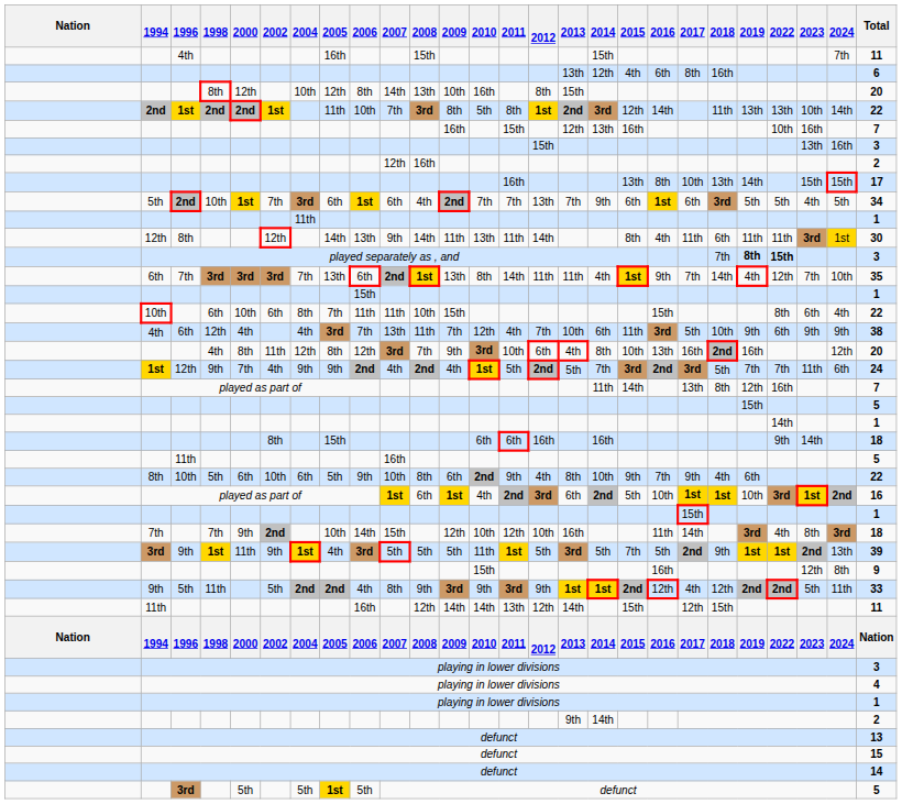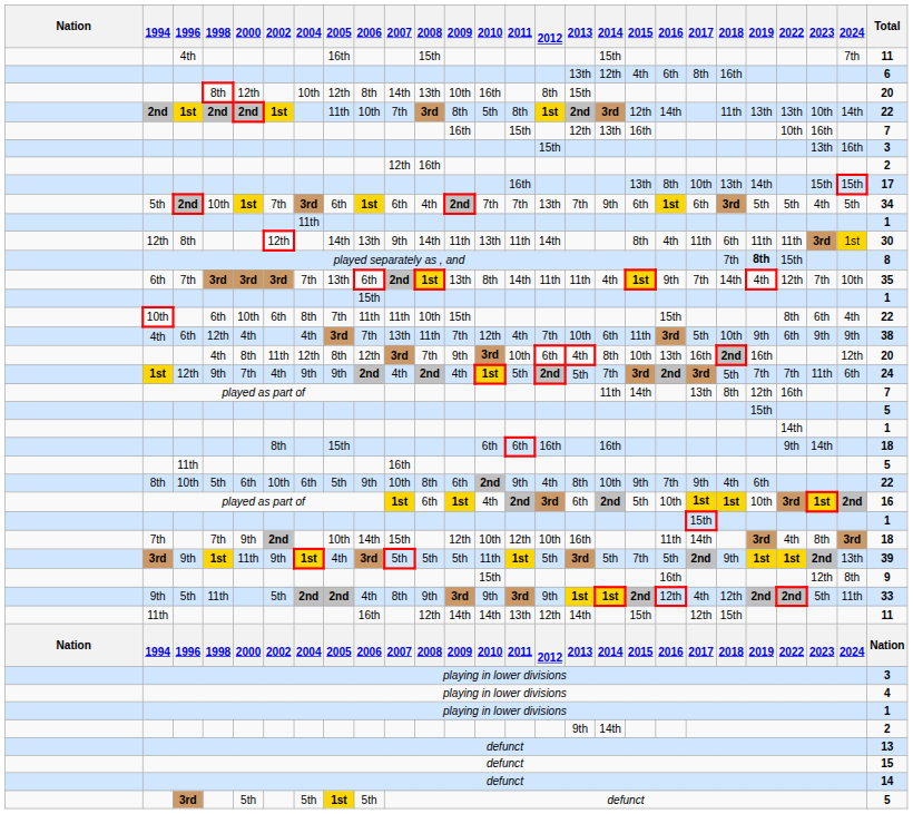 <table class="wikitable" style="text-align:center; font-size:90%">
 <tr>
 <th width=170>Nation</th>
 <th><br><a href='#'>1994</a></th>
 <th><br><a href='#'>1996</a></th>
 <th><br><a href='#'>1998</a></th>
 <th><br><a href='#'>2000</a></th>
 <th><br><a href='#'>2002</a></th>
 <th><br><a href='#'>2004</a></th>
 <th><br><a href='#'>2005</a></th>
 <th><br><a href='#'>2006</a></th>
 <th><br><a href='#'>2007</a></th>
 <th><br><a href='#'>2008</a></th>
 <th><br><a href='#'>2009</a></th>
 <th><br><a href='#'>2010</a></th>
 <th><br><a href='#'>2011</a></th>
 <th><br><br><a href='#'>2012</a></th>
 <th><br><a href='#'>2013</a></th>
 <th><br><a href='#'>2014</a></th>
 <th><br><a href='#'>2015</a></th>
 <th><br><a href='#'>2016</a></th>
 <th><br><a href='#'>2017</a></th>
 <th><br><a href='#'>2018</a></th>
 <th><br><a href='#'>2019</a></th>
 <th><br><a href='#'>2022</a></th>
 <th><br><a href='#'>2023</a></th>
 <th><br><a href='#'>2024</a></th>
 <th>Total</th>
 </tr>
 <tr>
 <td align="left"></td>
 <td></td>
 <td>4th</td>
 <td></td>
 <td></td>
 <td></td>
 <td></td>
 <td>16th</td>
 <td></td>
 <td></td>
 <td>15th</td>
 <td></td>
 <td></td>
 <td></td>
 <td></td>
 <td></td>
 <td>15th</td>
 <td></td>
 <td></td>
 <td></td>
 <td></td>
 <td></td>
 <td></td>
 <td></td>
 <td>7th</td>
 <td><strong>11</strong></td>
 </tr>
 <tr style="background:#D0E6FF;">
 <td align="left"></td>
 <td></td>
 <td></td>
 <td></td>
 <td></td>
 <td></td>
 <td></td>
 <td></td>
 <td></td>
 <td></td>
 <td></td>
 <td></td>
 <td></td>
 <td></td>
 <td></td>
 <td>13th</td>
 <td>12th</td>
 <td>4th</td>
 <td>6th</td>
 <td>8th</td>
 <td>16th</td>
 <td></td>
 <td></td>
 <td></td>
 <td></td>
 <td><strong>6</strong></td>
 </tr>
 <tr>
 <td align="left"></td>
 <td></td>
 <td></td>
 <td style="border: 3px solid red">8th</td>
 <td>12th</td>
 <td></td>
 <td>10th</td>
 <td>12th</td>
 <td>8th</td>
 <td>14th</td>
 <td>13th</td>
 <td>10th</td>
 <td>16th</td>
 <td></td>
 <td>8th</td>
 <td>15th</td>
 <td></td>
 <td></td>
 <td></td>
 <td></td>
 <td></td>
 <td></td>
 <td></td>
 <td></td>
 <td></td>
 <td><strong>20</strong></td>
 </tr>
 <tr style="background:#D0E6FF;">
 <td align="left"></td>
 <td bgcolor="silver"><strong>2nd</strong></td>
 <td bgcolor="gold"><strong>1st</strong></td>
 <td bgcolor="silver"><strong>2nd</strong></td>
 <td style="border: 3px solid red" bgcolor="silver"><strong>2nd</strong></td>
 <td bgcolor="gold"><strong>1st</strong></td>
 <td></td>
 <td>11th</td>
 <td>10th</td>
 <td>7th</td>
 <td bgcolor="#cc9966"><strong>3rd</strong></td>
 <td>8th</td>
 <td>5th</td>
 <td>8th</td>
 <td bgcolor="gold"><strong>1st</strong></td>
 <td bgcolor="silver"><strong>2nd</strong></td>
 <td bgcolor="#cc9966"><strong>3rd</strong></td>
 <td>12th</td>
 <td>14th</td>
 <td></td>
 <td>11th</td>
 <td>13th</td>
 <td>13th</td>
 <td>10th</td>
 <td>14th</td>
 <td><strong>22</strong></td>
 </tr>
 <tr>
 <td align="left"></td>
 <td></td>
 <td></td>
 <td></td>
 <td></td>
 <td></td>
 <td></td>
 <td></td>
 <td></td>
 <td></td>
 <td></td>
 <td>16th</td>
 <td></td>
 <td>15th</td>
 <td></td>
 <td>12th</td>
 <td>13th</td>
 <td>16th</td>
 <td></td>
 <td></td>
 <td></td>
 <td></td>
 <td>10th</td>
 <td>16th</td>
 <td></td>
 <td><strong>7</strong></td>
 </tr>
 <tr style="background:#D0E6FF;">
 <td align="left"></td>
 <td></td>
 <td></td>
 <td></td>
 <td></td>
 <td></td>
 <td></td>
 <td></td>
 <td></td>
 <td></td>
 <td></td>
 <td></td>
 <td></td>
 <td></td>
 <td>15th</td>
 <td></td>
 <td></td>
 <td></td>
 <td></td>
 <td></td>
 <td></td>
 <td></td>
 <td></td>
 <td>13th</td>
 <td>16th</td>
 <td><strong>3</strong></td>
 </tr>
 <tr>
 <td align="left"></td>
 <td></td>
 <td></td>
 <td></td>
 <td></td>
 <td></td>
 <td></td>
 <td></td>
 <td></td>
 <td>12th</td>
 <td>16th</td>
 <td></td>
 <td></td>
 <td></td>
 <td></td>
 <td></td>
 <td></td>
 <td></td>
 <td></td>
 <td></td>
 <td></td>
 <td></td>
 <td></td>
 <td></td>
 <td></td>
 <td><strong>2</strong></td>
 </tr>
 <tr style="background:#D0E6FF;">
 <td align="left"></td>
 <td></td>
 <td></td>
 <td></td>
 <td></td>
 <td></td>
 <td></td>
 <td></td>
 <td></td>
 <td></td>
 <td></td>
 <td></td>
 <td></td>
 <td>16th</td>
 <td></td>
 <td></td>
 <td></td>
 <td>13th</td>
 <td>8th</td>
 <td>10th</td>
 <td>13th</td>
 <td>14th</td>
 <td></td>
 <td>15th</td>
 <td style="border: 3px solid red">15th</td>
 <td><strong>17</strong></td>
 </tr>
 <tr>
 <td align="left"></td>
 <td>5th</td>
 <td style="border: 3px solid red" bgcolor="silver"><strong>2nd</strong></td>
 <td>10th</td>
 <td bgcolor="gold"><strong>1st</strong></td>
 <td>7th</td>
 <td bgcolor="#cc9966"><strong>3rd</strong></td>
 <td>6th</td>
 <td bgcolor="gold"><strong>1st</strong></td>
 <td>6th</td>
 <td>4th</td>
 <td style="border: 3px solid red" bgcolor="silver"><strong>2nd</strong></td>
 <td>7th</td>
 <td>7th</td>
 <td>13th</td>
 <td>7th</td>
 <td>9th</td>
 <td>6th</td>
 <td bgcolor="gold"><strong>1st</strong></td>
 <td>6th</td>
 <td bgcolor="#cc9966"><strong>3rd</strong></td>
 <td>5th</td>
 <td>5th</td>
 <td>4th</td>
 <td>5th</td>
 <td><strong>34</strong></td>
 </tr>
 <tr style="background:#D0E6FF;">
 <td align="left"></td>
 <td></td>
 <td></td>
 <td></td>
 <td></td>
 <td></td>
 <td>11th</td>
 <td></td>
 <td></td>
 <td></td>
 <td></td>
 <td></td>
 <td></td>
 <td></td>
 <td></td>
 <td></td>
 <td></td>
 <td></td>
 <td></td>
 <td></td>
 <td></td>
 <td></td>
 <td></td>
 <td></td>
 <td></td>
 <td><strong>1</strong></td>
 </tr>
 <tr>
 <td align="left"></td>
 <td>12th</td>
 <td>8th</td>
 <td></td>
 <td></td>
 <td style="border: 3px solid red">12th</td>
 <td></td>
 <td>14th</td>
 <td>13th</td>
 <td>9th</td>
 <td>14th</td>
 <td>11th</td>
 <td>13th</td>
 <td>11th</td>
 <td>14th</td>
 <td></td>
 <td></td>
 <td>8th</td>
 <td>4th</td>
 <td>11th</td>
 <td>6th</td>
 <td>11th</td>
 <td>11th</td>
 <td bgcolor="#cc9966"><strong>3rd</strong></td>
 <td bgcolor="gold">1st</td>
 <td><strong>30</strong></td>
 </tr>
 <tr style="background:#D0E6FF;">
 <td align="left"></td>
 <td colspan="17"><em>played separately as ,  and</em> </td>
 <td></td>
 <td></td>
 <td>7th</td>
 <td><strong>8th</strong></td>
-<td><strong>15th</strong></td>
+<td>15th</td>
 <td></td>
 <td></td>
-<td><strong>3</strong></td>
+<td><strong>8</strong></td>
 </tr>
 <tr>
 <td align="left"></td>
 <td>6th</td>
 <td>7th</td>
 <td bgcolor="#cc9966"><strong>3rd</strong></td>
 <td bgcolor="#cc9966"><strong>3rd</strong></td>
 <td bgcolor="#cc9966"><strong>3rd</strong></td>
 <td>7th</td>
 <td>13th</td>
 <td style="border: 3px solid red">6th</td>
 <td bgcolor="silver"><strong>2nd</strong></td>
 <td style="border: 3px solid red" bgcolor="gold"><strong>1st</strong></td>
 <td>13th</td>
 <td>8th</td>
 <td>14th</td>
 <td>11th</td>
 <td>11th</td>
 <td>4th</td>
 <td style="border: 3px solid red" bgcolor="gold"><strong>1st</strong></td>
 <td>9th</td>
 <td>7th</td>
 <td>14th</td>
 <td style="border: 3px solid red">4th</td>
 <td>12th</td>
 <td>7th</td>
 <td>10th</td>
 <td><strong>35</strong></td>
 </tr>
 <tr style="background:#D0E6FF;">
 <td align="left"></td>
 <td></td>
 <td></td>
 <td></td>
 <td></td>
 <td></td>
 <td></td>
 <td></td>
 <td>15th</td>
 <td></td>
 <td></td>
 <td></td>
 <td></td>
 <td></td>
 <td></td>
 <td></td>
 <td></td>
 <td></td>
 <td></td>
 <td></td>
 <td></td>
 <td></td>
 <td></td>
 <td></td>
 <td></td>
 <td><strong>1</strong></td>
 </tr>
 <tr>
 <td align="left"></td>
 <td style="border: 3px solid red">10th</td>
 <td></td>
 <td>6th</td>
 <td>10th</td>
 <td>6th</td>
 <td>8th</td>
 <td>7th</td>
 <td>11th</td>
 <td>11th</td>
 <td>10th</td>
 <td>15th</td>
 <td></td>
 <td></td>
 <td></td>
 <td></td>
 <td></td>
 <td></td>
 <td>15th</td>
 <td></td>
 <td></td>
 <td></td>
 <td>8th</td>
 <td>6th</td>
 <td>4th</td>
 <td><strong>22</strong></td>
 </tr>
 <tr style="background:#D0E6FF;">
 <td align="left"></td>
 <td>4th</td>
 <td>6th</td>
 <td>12th</td>
 <td>4th</td>
 <td></td>
 <td>4th</td>
 <td bgcolor="#cc9966"><strong>3rd</strong></td>
 <td>7th</td>
 <td>13th</td>
 <td>11th</td>
 <td>7th</td>
 <td>12th</td>
 <td>4th</td>
 <td>7th</td>
 <td>10th</td>
 <td>6th</td>
 <td>11th</td>
 <td bgcolor="#cc9966"><strong>3rd</strong></td>
 <td>5th</td>
 <td>10th</td>
 <td>9th</td>
 <td>6th</td>
 <td>9th</td>
 <td>9th</td>
 <td><strong>38</strong></td>
 </tr>
 <tr>
 <td align="left"></td>
 <td></td>
 <td></td>
 <td>4th</td>
 <td>8th</td>
 <td>11th</td>
 <td>12th</td>
 <td>8th</td>
 <td>12th</td>
 <td bgcolor="#cc9966"><strong>3rd</strong></td>
 <td>7th</td>
 <td>9th</td>
 <td bgcolor="#cc9966"><strong>3rd</strong></td>
 <td>10th</td>
 <td style="border: 3px solid red">6th</td>
 <td style="border: 3px solid red">4th</td>
 <td>8th</td>
 <td>10th</td>
 <td>13th</td>
 <td>16th</td>
 <td style="border: 3px solid red" bgcolor="silver"><strong>2nd</strong></td>
 <td>16th</td>
 <td></td>
 <td></td>
 <td>12th</td>
 <td><strong>20</strong></td>
 </tr>
 <tr style="background:#D0E6FF;">
 <td align="left"></td>
 <td bgcolor="gold"><strong>1st</strong></td>
 <td>12th</td>
 <td>9th</td>
 <td>7th</td>
 <td>4th</td>
 <td>9th</td>
 <td>9th</td>
 <td bgcolor="silver"><strong>2nd</strong></td>
 <td>4th</td>
 <td bgcolor="silver"><strong>2nd</strong></td>
 <td>4th</td>
 <td style="border: 3px solid red" bgcolor="gold"><strong>1st</strong></td>
 <td>5th</td>
 <td style="border: 3px solid red" bgcolor="silver"><strong>2nd</strong></td>
 <td>5th</td>
 <td>7th</td>
 <td bgcolor="#cc9966"><strong>3rd</strong></td>
 <td bgcolor="silver"><strong>2nd</strong></td>
 <td bgcolor="#cc9966"><strong>3rd</strong></td>
 <td>5th</td>
 <td>7th</td>
 <td>7th</td>
 <td>11th</td>
 <td>6th</td>
 <td><strong>24</strong></td>
 </tr>
 <tr>
 <td align="left"></td>
 <td colspan="8"><em>played as part of </em></td>
 <td></td>
 <td></td>
 <td></td>
 <td></td>
 <td></td>
 <td></td>
 <td></td>
 <td>11th</td>
 <td>14th</td>
 <td></td>
 <td>13th</td>
 <td>8th</td>
 <td>12th</td>
 <td>16th</td>
 <td></td>
 <td></td>
 <td><strong>7</strong></td>
 </tr>
 <tr style="background:#D0E6FF;">
 <td align="left"></td>
 <td></td>
 <td></td>
 <td></td>
 <td></td>
 <td></td>
 <td></td>
 <td></td>
 <td></td>
 <td></td>
 <td></td>
 <td></td>
 <td></td>
 <td></td>
 <td></td>
 <td></td>
 <td></td>
 <td></td>
 <td></td>
 <td></td>
 <td></td>
 <td>15th</td>
 <td></td>
 <td></td>
 <td></td>
 <td><strong>5</strong></td>
 </tr>
 <tr>
 <td align="left"></td>
 <td></td>
 <td></td>
 <td></td>
 <td></td>
 <td></td>
 <td></td>
 <td></td>
 <td></td>
 <td></td>
 <td></td>
 <td></td>
 <td></td>
 <td></td>
 <td></td>
 <td></td>
 <td></td>
 <td></td>
 <td></td>
 <td></td>
 <td></td>
 <td></td>
 <td>14th</td>
 <td></td>
 <td></td>
 <td><strong>1</strong></td>
 </tr>
 <tr style="background:#D0E6FF;">
 <td align="left"></td>
 <td></td>
 <td></td>
 <td></td>
 <td></td>
 <td>8th</td>
 <td></td>
 <td>15th</td>
 <td></td>
 <td></td>
 <td></td>
 <td></td>
 <td>6th</td>
 <td style="border: 3px solid red">6th</td>
 <td>16th</td>
 <td></td>
 <td>16th</td>
 <td></td>
 <td></td>
 <td></td>
 <td></td>
 <td></td>
 <td>9th</td>
 <td>14th</td>
 <td></td>
 <td><strong>18</strong></td>
 </tr>
 <tr>
 <td align="left"></td>
 <td></td>
 <td>11th</td>
 <td></td>
 <td></td>
 <td></td>
 <td></td>
 <td></td>
 <td></td>
 <td>16th</td>
 <td></td>
 <td></td>
 <td></td>
 <td></td>
 <td></td>
 <td></td>
 <td></td>
 <td></td>
 <td></td>
 <td></td>
 <td></td>
 <td></td>
 <td></td>
 <td></td>
 <td></td>
 <td><strong>5</strong></td>
 </tr>
 <tr style="background:#D0E6FF;">
 <td align="left"></td>
 <td>8th</td>
 <td>10th</td>
 <td>5th</td>
 <td>6th</td>
 <td>10th</td>
 <td>6th</td>
 <td>5th</td>
 <td>9th</td>
 <td>10th</td>
 <td>8th</td>
 <td>6th</td>
 <td bgcolor="silver"><strong>2nd</strong></td>
 <td>9th</td>
 <td>4th</td>
 <td>8th</td>
 <td>10th</td>
 <td>9th</td>
 <td>7th</td>
 <td>9th</td>
 <td>4th</td>
 <td>6th</td>
 <td></td>
 <td></td>
 <td></td>
 <td><strong>22</strong></td>
 </tr>
 <tr>
 <td align="left"></td>
 <td colspan="8"><em>played as part of </em></td>
 <td bgcolor="gold"><strong>1st</strong></td>
 <td>6th</td>
 <td bgcolor="gold"><strong>1st</strong></td>
 <td>4th</td>
 <td bgcolor="silver"><strong>2nd</strong></td>
 <td bgcolor="#cc9966"><strong>3rd</strong></td>
 <td>6th</td>
 <td bgcolor="silver"><strong>2nd</strong></td>
 <td>5th</td>
 <td>10th</td>
 <td bgcolor="gold" ><strong>1st</strong></td>
 <td bgcolor="gold" ><strong>1st</strong></td>
 <td>10th</td>
 <td bgcolor="#cc9966"><strong>3rd</strong></td>
 <td style="border: 3px solid red" bgcolor="gold"><strong>1st</strong></td>
 <td bgcolor="silver"><strong>2nd</strong></td>
 <td><strong>16</strong></td>
 </tr>
 <tr style="background:#D0E6FF;">
 <td align="left"></td>
 <td></td>
 <td></td>
 <td></td>
 <td></td>
 <td></td>
 <td></td>
 <td></td>
 <td></td>
 <td></td>
 <td></td>
 <td></td>
 <td></td>
 <td></td>
 <td></td>
 <td></td>
 <td></td>
 <td></td>
 <td></td>
 <td style="border: 3px solid red">15th</td>
 <td></td>
 <td></td>
 <td></td>
 <td></td>
 <td></td>
 <td><strong>1</strong></td>
 </tr>
 <tr>
 <td align="left"></td>
 <td>7th</td>
 <td></td>
 <td>7th</td>
 <td>9th</td>
 <td bgcolor="silver"><strong>2nd</strong></td>
 <td></td>
 <td>10th</td>
 <td>14th</td>
 <td>15th</td>
 <td></td>
 <td>12th</td>
 <td>10th</td>
 <td>12th</td>
 <td>10th</td>
 <td>16th</td>
 <td></td>
 <td></td>
 <td>11th</td>
 <td>14th</td>
 <td></td>
 <td bgcolor="#cc9966"><strong>3rd</strong></td>
 <td>4th</td>
 <td>8th</td>
 <td bgcolor="#cc9966"><strong>3rd</strong></td>
 <td><strong>18</strong></td>
 </tr>
 <tr style="background:#D0E6FF;">
 <td align="left"></td>
 <td bgcolor="#cc9966"><strong>3rd</strong></td>
 <td>9th</td>
 <td bgcolor="gold"><strong>1st</strong></td>
 <td>11th</td>
 <td>9th</td>
 <td style="border: 3px solid red" bgcolor="gold"><strong>1st</strong></td>
 <td>4th</td>
 <td bgcolor="#cc9966"><strong>3rd</strong></td>
 <td style="border: 3px solid red">5th</td>
 <td>5th</td>
 <td>5th</td>
 <td>11th</td>
 <td bgcolor="gold"><strong>1st</strong></td>
 <td>5th</td>
 <td bgcolor="#cc9966"><strong>3rd</strong></td>
 <td>5th</td>
 <td>7th</td>
 <td>5th</td>
 <td bgcolor="silver"><strong>2nd</strong></td>
 <td>9th</td>
 <td bgcolor="gold"><strong>1st</strong></td>
 <td bgcolor="gold"><strong>1st</strong></td>
 <td bgcolor="silver"><strong>2nd</strong></td>
 <td>13th</td>
 <td><strong>39</strong></td>
 </tr>
 <tr>
 <td align="left"></td>
 <td></td>
 <td></td>
 <td></td>
 <td></td>
 <td></td>
 <td></td>
 <td></td>
 <td></td>
 <td></td>
 <td></td>
 <td></td>
 <td>15th</td>
 <td></td>
 <td></td>
 <td></td>
 <td></td>
 <td></td>
 <td>16th</td>
 <td></td>
 <td></td>
 <td></td>
 <td></td>
 <td>12th</td>
 <td>8th</td>
 <td><strong>9</strong></td>
 </tr>
 <tr style="background:#D0E6FF;">
 <td align="left"></td>
 <td>9th</td>
 <td>5th</td>
 <td>11th</td>
 <td></td>
 <td>5th</td>
 <td bgcolor="silver"><strong>2nd</strong></td>
 <td bgcolor="silver"><strong>2nd</strong></td>
 <td>4th</td>
 <td>8th</td>
 <td>9th</td>
 <td bgcolor="#cc9966"><strong>3rd</strong></td>
 <td>9th</td>
 <td bgcolor="#cc9966"><strong>3rd</strong></td>
 <td>9th</td>
 <td bgcolor="gold"><strong>1st</strong></td>
 <td style="border: 3px solid red" bgcolor="gold"><strong>1st</strong></td>
 <td bgcolor="silver"><strong>2nd</strong></td>
 <td style="border: 3px solid red">12th</td>
 <td>4th</td>
 <td>12th</td>
 <td bgcolor="silver"><strong>2nd</strong></td>
 <td style="border: 3px solid red" bgcolor="silver"><strong>2nd</strong></td>
 <td>5th</td>
 <td>11th</td>
 <td><strong>33</strong></td>
 </tr>
 <tr>
 <td align="left"></td>
 <td>11th</td>
 <td></td>
 <td></td>
 <td></td>
 <td></td>
 <td></td>
 <td></td>
 <td>16th</td>
 <td></td>
 <td>12th</td>
 <td>14th</td>
 <td>14th</td>
 <td>13th</td>
 <td>12th</td>
 <td>14th</td>
 <td></td>
 <td>15th</td>
 <td></td>
 <td>12th</td>
 <td>15th</td>
 <td></td>
 <td></td>
 <td></td>
 <td></td>
 <td><strong>11</strong></td>
 </tr>
 <tr>
 <th>Nation</th>
 <th><br><a href='#'>1994</a></th>
 <th><br><a href='#'>1996</a></th>
 <th><br><a href='#'>1998</a></th>
 <th><br><a href='#'>2000</a></th>
 <th><br><a href='#'>2002</a></th>
 <th><br><a href='#'>2004</a></th>
 <th><br><a href='#'>2005</a></th>
 <th><br><a href='#'>2006</a></th>
 <th><br><a href='#'>2007</a></th>
 <th><br><a href='#'>2008</a></th>
 <th><br><a href='#'>2009</a></th>
 <th><br><a href='#'>2010</a></th>
 <th><br><a href='#'>2011</a></th>
 <th><br><br><a href='#'>2012</a></th>
 <th><br><a href='#'>2013</a></th>
 <th><br><a href='#'>2014</a></th>
 <th><br><a href='#'>2015</a></th>
 <th><br><a href='#'>2016</a></th>
 <th><br><a href='#'>2017</a></th>
 <th><br><a href='#'>2018</a></th>
 <th><br><a href='#'>2019</a></th>
 <th><br><a href='#'>2022</a></th>
 <th><br><a href='#'>2023</a></th>
 <th><br><a href='#'>2024</a></th>
 <th>Nation</th>
 </tr>
 <tr style="background:#D0E6FF;">
 <td align="left"></td>
 <td colspan="24"><em>playing in lower divisions</em></td>
 <td><strong>3</strong></td>
 </tr>
 <tr>
 <td align="left"></td>
 <td colspan="24"><em>playing in lower divisions</em></td>
 <td><strong>4</strong></td>
 </tr>
 <tr style="background:#D0E6FF;">
 <td align="left"></td>
 <td colspan="24"><em>playing in lower divisions</em></td>
 <td><strong>1</strong></td>
 </tr>
 <tr>
 <td align="left"><em></em></td>
 <td></td>
 <td></td>
 <td></td>
 <td></td>
 <td></td>
 <td></td>
 <td></td>
 <td></td>
 <td></td>
 <td></td>
 <td></td>
 <td></td>
 <td></td>
 <td></td>
 <td>9th</td>
 <td>14th</td>
 <td></td>
 <td></td>
 <td colspan="6"><em></em></td>
 <td><strong>2</strong></td>
 </tr>
 <tr style="background:#D0E6FF;">
 <td align="left"><em></em></td>
 <td colspan="24"><em>defunct</em></td>
 <td><strong>13</strong></td>
 </tr>
 <tr>
 <td align="left"><em></em></td>
 <td colspan="24"><em>defunct</em></td>
 <td><strong>15</strong></td>
 </tr>
 <tr style="background:#D0E6FF;">
 <td align="left"><em></em></td>
 <td colspan="24"><em>defunct</em></td>
 <td><strong>14</strong></td>
 </tr>
 <tr>
 <td align="left"><em></em></td>
 <td></td>
 <td bgcolor="#cc9966"><strong>3rd</strong></td>
 <td></td>
 <td>5th</td>
 <td></td>
 <td>5th</td>
 <td bgcolor="gold"><strong>1st</strong></td>
 <td>5th</td>
 <td colspan="16"><em>defunct</em></td>
 <td><strong>5</strong></td>
 </tr>
 </table>
